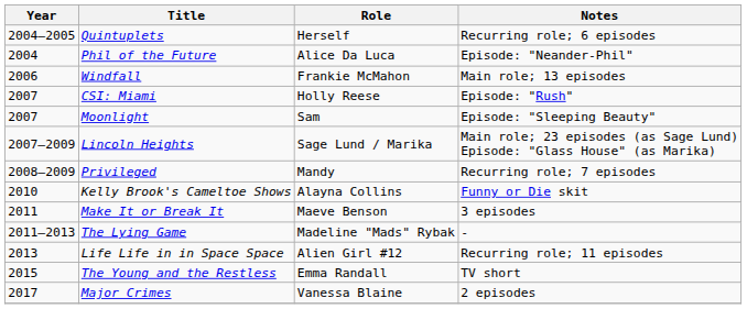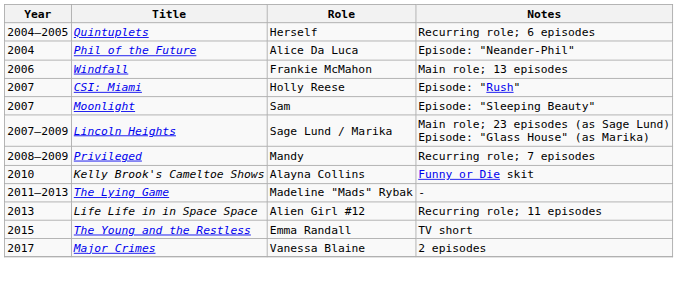 <table class="wikitable sortable">
 <tr>
 <th>Year</th>
 <th>Title</th>
 <th>Role</th>
 <th class="unsortable">Notes</th>
 </tr>
 <tr>
 <td>2004–2005</td>
 <td><em><a href='#'>Quintuplets</a></em></td>
 <td>Herself</td>
 <td>Recurring role; 6 episodes</td>
 </tr>
 <tr>
 <td>2004</td>
 <td><em><a href='#'>Phil of the Future</a></em></td>
 <td>Alice Da Luca</td>
 <td>Episode: "Neander-Phil"</td>
 </tr>
 <tr>
 <td>2006</td>
 <td><em><a href='#'>Windfall</a></em></td>
 <td>Frankie McMahon</td>
 <td>Main role; 13 episodes</td>
 </tr>
 <tr>
 <td>2007</td>
 <td><em><a href='#'>CSI: Miami</a></em></td>
 <td>Holly Reese</td>
 <td>Episode: "<a href='#'>Rush</a>"</td>
 </tr>
 <tr>
 <td>2007</td>
 <td><em><a href='#'>Moonlight</a></em></td>
 <td>Sam</td>
 <td>Episode: "Sleeping Beauty"</td>
 </tr>
 <tr>
 <td>2007–2009</td>
 <td><em><a href='#'>Lincoln Heights</a></em></td>
 <td>Sage Lund / Marika</td>
 <td>Main role; 23 episodes (as Sage Lund)<br>Episode: "Glass House" (as Marika)</td>
 </tr>
 <tr>
 <td>2008–2009</td>
 <td><em><a href='#'>Privileged</a></em></td>
 <td>Mandy</td>
 <td>Recurring role; 7 episodes</td>
 </tr>
 <tr>
 <td>2010</td>
 <td><em>Kelly Brook's Cameltoe Shows</em></td>
 <td>Alayna Collins</td>
 <td><a href='#'>Funny or Die</a> skit</td>
 </tr>
 <tr>
-<td>2011</td>
-<td><em><a href='#'>Make It or Break It</a></em></td>
-<td>Maeve Benson</td>
-<td>3 episodes</td>
-</tr>
-<tr>
 <td>2011–2013</td>
 <td><em><a href='#'>The Lying Game</a></em></td>
 <td>Madeline "Mads" Rybak</td>
 <td Main role; 30 episodes>-</td>
 </tr>
 <tr>
 <td>2013</td>
 <td><em>Life Life in in Space Space</em></td>
 <td>Alien Girl #12</td>
 <td>Recurring role; 11 episodes</td>
 </tr>
 <tr>
 <td>2015</td>
 <td><em><a href='#'>The Young and the Restless</a></em></td>
 <td>Emma Randall</td>
 <td>TV short</td>
 </tr>
 <tr>
 <td>2017</td>
 <td><em><a href='#'>Major Crimes</a></em></td>
 <td>Vanessa Blaine</td>
 <td>2 episodes</td>
 </tr>
 <tr>
 </tr>
 </table>
